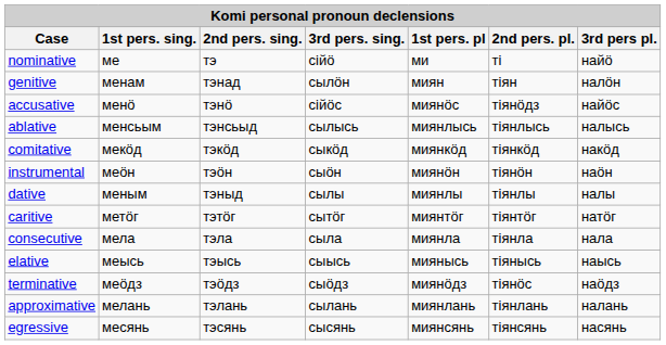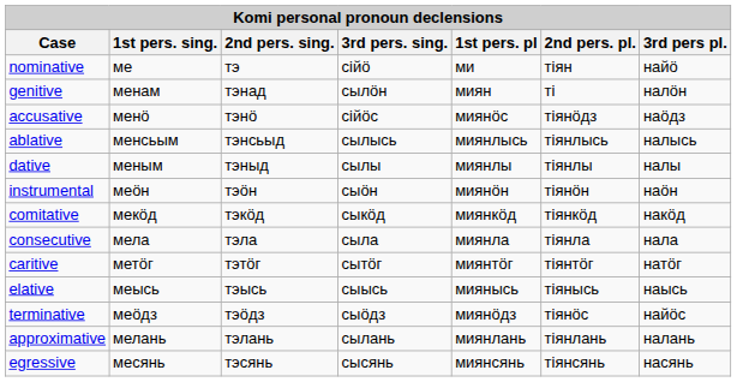 <table class="wikitable">
 <tr>
 <th colspan="7" style="background:#cfcfcf;">Komi personal pronoun declensions</th>
 </tr>
 <tr style="background:#dfdfdf;" |>
 <th>Case</th>
 <th>1st pers. sing.</th>
 <th>2nd pers. sing.</th>
 <th>3rd pers. sing.</th>
 <th>1st pers. pl</th>
 <th>2nd pers. pl.</th>
 <th>3rd pers pl.</th>
 </tr>
 <tr>
 <td><a href='#'>nominative</a></td>
 <td>ме</td>
 <td>тэ</td>
 <td>сійӧ</td>
 <td>ми</td>
-<td>ті</td>
+<td>тіян</td>
 <td>найӧ</td>
 </tr>
 <tr>
 <td><a href='#'>genitive</a></td>
 <td>менам</td>
 <td>тэнад</td>
 <td>сылӧн</td>
 <td>миян</td>
-<td>тіян</td>
+<td>ті</td>
 <td>налӧн</td>
 </tr>
 <tr>
 <td><a href='#'>accusative</a></td>
 <td>менӧ</td>
 <td>тэнӧ</td>
 <td>сійӧс</td>
 <td>миянӧс</td>
 <td>тіянӧдз</td>
-<td>найӧс</td>
+<td>наӧдз</td>
 </tr>
 <tr>
 <td><a href='#'>ablative</a></td>
 <td>менсьым</td>
 <td>тэнсьыд</td>
 <td>сылысь</td>
 <td>миянлысь</td>
 <td>тіянлысь</td>
 <td>налысь</td>
 </tr>
 <tr>
-<td><a href='#'>comitative</a></td>
-<td>мекӧд</td>
-<td>тэкӧд</td>
-<td>сыкӧд</td>
-<td>миянкӧд</td>
-<td>тіянкӧд</td>
-<td>накӧд</td>
+<td><a href='#'>dative</a></td>
+<td>меным</td>
+<td>тэныд</td>
+<td>сылы</td>
+<td>миянлы</td>
+<td>тіянлы</td>
+<td>налы</td>
 </tr>
 <tr>
 <td><a href='#'>instrumental</a></td>
 <td>меӧн</td>
 <td>тэӧн</td>
 <td>сыӧн</td>
 <td>миянӧн</td>
 <td>тіянӧн</td>
 <td>наӧн</td>
 </tr>
 <tr>
-<td><a href='#'>dative</a></td>
-<td>меным</td>
-<td>тэныд</td>
-<td>сылы</td>
-<td>миянлы</td>
-<td>тіянлы</td>
-<td>налы</td>
+<td><a href='#'>comitative</a></td>
+<td>мекӧд</td>
+<td>тэкӧд</td>
+<td>сыкӧд</td>
+<td>миянкӧд</td>
+<td>тіянкӧд</td>
+<td>накӧд</td>
+</tr>
+<tr>
+<td><a href='#'>consecutive</a></td>
+<td>мела</td>
+<td>тэла</td>
+<td>сыла</td>
+<td>миянла</td>
+<td>тіянла</td>
+<td>нала</td>
 </tr>
 <tr>
 <td><a href='#'>caritive</a></td>
 <td>метӧг</td>
 <td>тэтӧг</td>
 <td>сытӧг</td>
 <td>миянтӧг</td>
 <td>тіянтӧг</td>
 <td>натӧг</td>
-</tr>
-<tr>
-<td><a href='#'>consecutive</a></td>
-<td>мела</td>
-<td>тэла</td>
-<td>сыла</td>
-<td>миянла</td>
-<td>тіянла</td>
-<td>нала</td>
 </tr>
 <tr>
 <td><a href='#'>elative</a></td>
 <td>меысь</td>
 <td>тэысь</td>
 <td>сыысь</td>
 <td>миянысь</td>
 <td>тіянысь</td>
 <td>наысь</td>
 </tr>
 <tr>
 <td><a href='#'>terminative</a></td>
 <td>меӧдз</td>
 <td>тэӧдз</td>
 <td>сыӧдз</td>
 <td>миянӧдз</td>
 <td>тіянӧс</td>
-<td>наӧдз</td>
+<td>найӧс</td>
 </tr>
 <tr>
 <td><a href='#'>approximative</a></td>
 <td>мелань</td>
 <td>тэлань</td>
 <td>сылань</td>
 <td>миянлань</td>
 <td>тіянлань</td>
 <td>налань</td>
 </tr>
 <tr>
 <td><a href='#'>egressive</a></td>
 <td>месянь</td>
 <td>тэсянь</td>
 <td>сысянь</td>
 <td>миянсянь</td>
 <td>тіянсянь</td>
 <td>насянь</td>
 </tr>
 </table>
